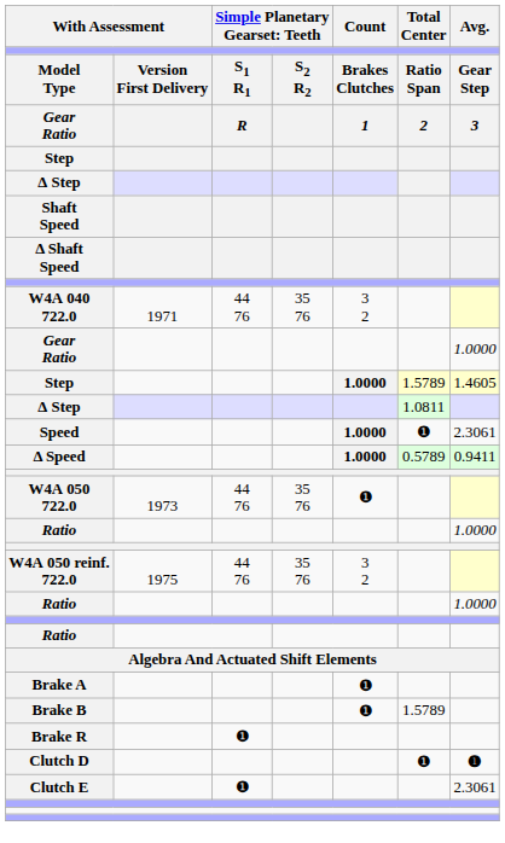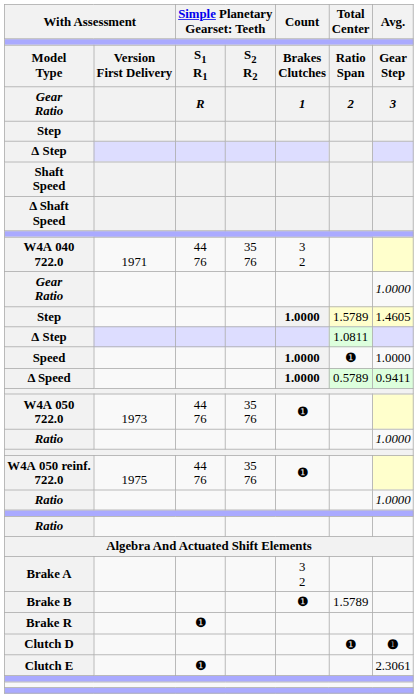 <table class="wikitable collapsible" style="text-align:center">
 <tr>
 <th colspan=2>With Assessment</th>
 <th colspan=2><a href='#'>Simple</a> Planetary<br>Gearset: Teeth</th>
 <th>Count</th>
 <th>Total<br>Center</th>
 <th>Avg.</th>
 </tr>
 <tr>
 <td colspan=7 style="background:#AAF;"></td>
 </tr>
 <tr>
 <th>Model<br>Type</th>
 <th>Version<br>First Delivery</th>
 <th>S<sub>1</sub><br>R<sub>1</sub></th>
 <th>S<sub>2</sub><br>R<sub>2</sub></th>
 <th>Brakes<br>Clutches</th>
 <th>Ratio<br>Span</th>
 <th>Gear<br>Step</th>
 </tr>
 <tr style="font-style:italic;">
 <th>Gear<br>Ratio</th>
 <th></th>
 <th>R<br></th>
 <th></th>
 <th>1<br></th>
 <th>2<br></th>
 <th>3<br></th>
 </tr>
 <tr>
 <th>Step</th>
 <th></th>
 <th></th>
 <th></th>
 <th></th>
 <th></th>
 <th></th>
 </tr>
 <tr>
 <th>Δ Step</th>
 <th style="background:#DDF;"></th>
 <th style="background:#DDF;"></th>
 <th style="background:#DDF;"></th>
 <th style="background:#DDF;"></th>
 <th></th>
 <th style="background:#DDF;"></th>
 </tr>
 <tr>
 <th>Shaft<br>Speed</th>
 <th></th>
 <th></th>
 <th></th>
 <th></th>
 <th></th>
 <th></th>
 </tr>
 <tr>
 <th>Δ Shaft<br>Speed</th>
 <th></th>
 <th></th>
 <th></th>
 <th></th>
 <th></th>
 <th></th>
 </tr>
 <tr>
 <td colspan=7 style="background:#AAF;"></td>
 </tr>
 <tr>
 <th>W4A 040<br>722.0</th>
 <td><br>1971</td>
 <td>44<br>76</td>
 <td>35<br>76</td>
 <td>3<br>2</td>
 <td><br></td>
 <td style="background:#FFC;"></td>
 </tr>
 <tr style="font-style:italic;">
 <th>Gear<br>Ratio</th>
 <td></td>
 <td></td>
 <td></td>
 <td><br></td>
 <td><br></td>
 <td>1.0000<br></td>
 </tr>
 <tr>
 <th>Step</th>
 <td></td>
 <td></td>
 <td></td>
 <th>1.0000</th>
 <td style="background:#FFC;">1.5789</td>
 <td style="background:#FFC;">1.4605</td>
 </tr>
 <tr>
 <th>Δ Step</th>
 <td style="background:#DDF;"></td>
 <td style="background:#DDF;"></td>
 <td style="background:#DDF;"></td>
 <td style="background:#DDF;"></td>
 <td style="background:#DFD;">1.0811</td>
 <td style="background:#DDF;"></td>
 </tr>
 <tr>
 <th>Speed</th>
 <td></td>
 <td></td>
 <td></td>
 <th>1.0000</th>
 <td>❶</td>
-<td>2.3061</td>
+<td>1.0000</td>
 </tr>
 <tr>
 <th>Δ Speed</th>
 <td></td>
 <td></td>
 <td></td>
 <th>1.0000</th>
 <td style="background:#DFD;">0.5789</td>
 <td style="background:#DFD;">0.9411</td>
 </tr>
 <tr>
 <th colspan=7></th>
 </tr>
 <tr>
 <th>W4A 050<br>722.0</th>
 <td><br>1973</td>
 <td>44<br>76</td>
 <td>35<br>76</td>
 <td>❶</td>
 <td><br></td>
 <td style="background:#FFC;"></td>
 </tr>
 <tr style="font-style:italic;">
 <th>Ratio</th>
 <td></td>
 <td></td>
 <td></td>
 <td></td>
 <td></td>
 <td>1.0000</td>
 </tr>
 <tr>
 <th colspan=7></th>
 </tr>
 <tr>
 <th>W4A 050 reinf.<br>722.0</th>
 <td><br>1975</td>
 <td>44<br>76</td>
 <td>35<br>76</td>
-<td>3<br>2</td>
+<td>❶</td>
 <td><br></td>
 <td style="background:#FFC;"></td>
 </tr>
 <tr style="font-style:italic;">
 <th>Ratio</th>
 <td></td>
 <td></td>
 <td></td>
 <td></td>
 <td></td>
 <td>1.0000</td>
 </tr>
 <tr>
 <td colspan="7" style="background:#AAF;"></td>
 </tr>
 <tr style="font-style:italic;">
 <th>Ratio</th>
 <td colspan=2></td>
 <td colspan=2></td>
 <td></td>
 <td></td>
 </tr>
 <tr>
 <th colspan=7>Algebra And Actuated Shift Elements</th>
 </tr>
 <tr>
 <th>Brake A</th>
 <td></td>
 <td></td>
 <td></td>
-<td>❶</td>
+<td>3<br>2</td>
 <td></td>
 <td></td>
 </tr>
 <tr>
 <th>Brake B</th>
 <td></td>
 <td></td>
 <td></td>
 <td>❶</td>
 <td>1.5789</td>
 <td></td>
 </tr>
 <tr>
 <th>Brake R</th>
 <td></td>
 <td>❶</td>
 <td></td>
 <td></td>
 <td></td>
 <td></td>
 </tr>
 <tr>
 <th>Clutch D</th>
 <td></td>
 <td></td>
 <td></td>
 <td></td>
 <td>❶</td>
 <td><strong>❶</strong></td>
 </tr>
 <tr>
 <th>Clutch E</th>
 <td></td>
 <td>❶</td>
 <td></td>
 <td></td>
 <td></td>
 <td>2.3061</td>
 </tr>
 <tr>
 <td colspan="7" style="background:#AAF;"></td>
 </tr>
 <tr>
 <td colspan="7"></td>
 </tr>
 <tr>
 <td colspan="7" style="background:#AAF;"></td>
 </tr>
 </table>
